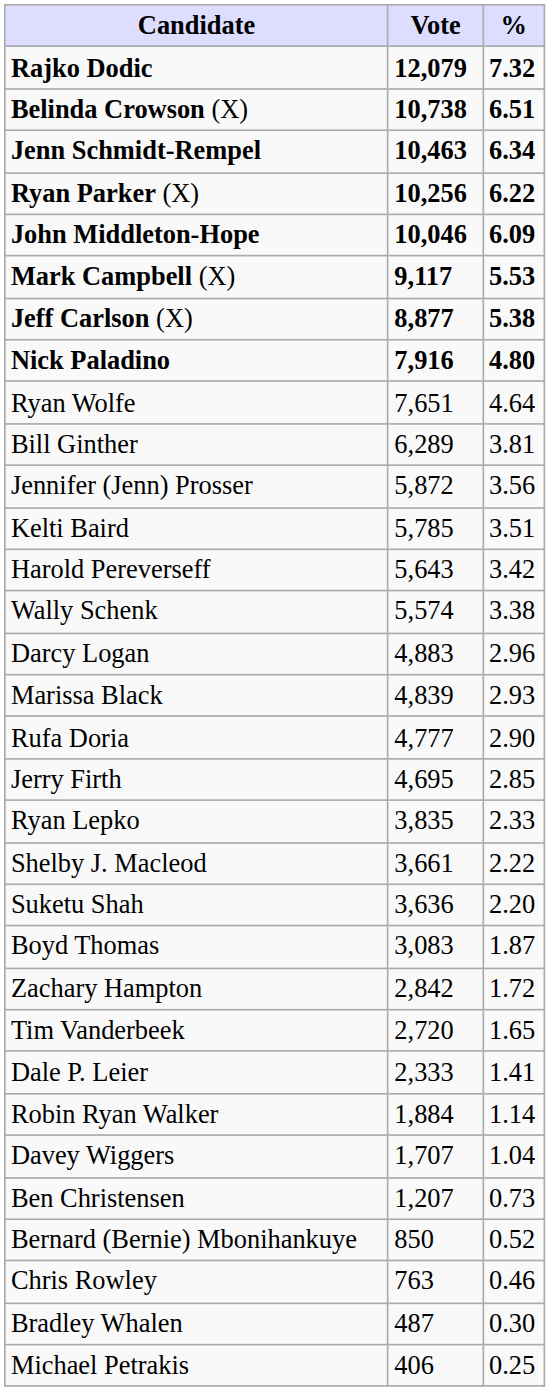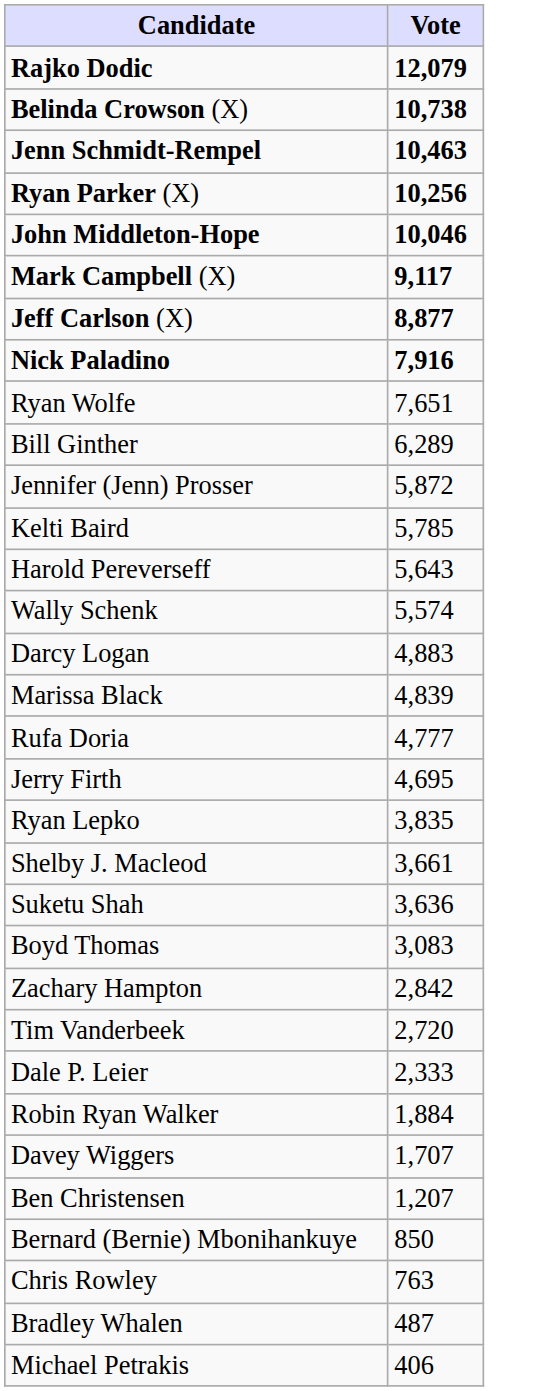 <table class="wikitable">
 <tr>
 <th style="background:#ddf; width:225px;">Candidate</th>
 <th style="background:#ddf; width:50px;">Vote</th>
-<th style="background:#ddf; width:30px;">%</th>
 </tr>
 <tr>
 <td><strong>Rajko Dodic</strong></td>
 <td><strong>12,079</strong></td>
-<td><strong>7.32</strong></td>
 </tr>
 <tr>
 <td><strong>Belinda Crowson</strong> (X)</td>
 <td><strong>10,738</strong></td>
-<td><strong>6.51</strong></td>
 </tr>
 <tr>
 <td><strong>Jenn Schmidt-Rempel</strong></td>
 <td><strong>10,463</strong></td>
-<td><strong>6.34</strong></td>
 </tr>
 <tr>
 <td><strong>Ryan Parker</strong> (X)</td>
 <td><strong>10,256</strong></td>
-<td><strong>6.22</strong></td>
 </tr>
 <tr>
 <td><strong>John Middleton-Hope</strong></td>
 <td><strong>10,046</strong></td>
-<td><strong>6.09</strong></td>
 </tr>
 <tr>
 <td><strong>Mark Campbell</strong> (X)</td>
 <td><strong>9,117</strong></td>
-<td><strong>5.53</strong></td>
 </tr>
 <tr>
 <td><strong>Jeff Carlson</strong> (X)</td>
 <td><strong>8,877</strong></td>
-<td><strong>5.38</strong></td>
 </tr>
 <tr>
 <td><strong>Nick Paladino</strong></td>
 <td><strong>7,916</strong></td>
-<td><strong>4.80</strong></td>
 </tr>
 <tr>
 <td>Ryan Wolfe</td>
 <td>7,651</td>
-<td>4.64</td>
 </tr>
 <tr>
 <td>Bill Ginther</td>
 <td>6,289</td>
-<td>3.81</td>
 </tr>
 <tr>
 <td>Jennifer (Jenn) Prosser</td>
 <td>5,872</td>
-<td>3.56</td>
 </tr>
 <tr>
 <td>Kelti Baird</td>
 <td>5,785</td>
-<td>3.51</td>
 </tr>
 <tr>
 <td>Harold Pereverseff</td>
 <td>5,643</td>
-<td>3.42</td>
 </tr>
 <tr>
 <td>Wally Schenk</td>
 <td>5,574</td>
-<td>3.38</td>
 </tr>
 <tr>
 <td>Darcy Logan</td>
 <td>4,883</td>
-<td>2.96</td>
 </tr>
 <tr>
 <td>Marissa Black</td>
 <td>4,839</td>
-<td>2.93</td>
 </tr>
 <tr>
 <td>Rufa Doria</td>
 <td>4,777</td>
-<td>2.90</td>
 </tr>
 <tr>
 <td>Jerry Firth</td>
 <td>4,695</td>
-<td>2.85</td>
 </tr>
 <tr>
 <td>Ryan Lepko</td>
 <td>3,835</td>
-<td>2.33</td>
 </tr>
 <tr>
 <td>Shelby J. Macleod</td>
 <td>3,661</td>
-<td>2.22</td>
 </tr>
 <tr>
 <td>Suketu Shah</td>
 <td>3,636</td>
-<td>2.20</td>
 </tr>
 <tr>
 <td>Boyd Thomas</td>
 <td>3,083</td>
-<td>1.87</td>
 </tr>
 <tr>
 <td>Zachary Hampton</td>
 <td>2,842</td>
-<td>1.72</td>
 </tr>
 <tr>
 <td>Tim Vanderbeek</td>
 <td>2,720</td>
-<td>1.65</td>
 </tr>
 <tr>
 <td>Dale P. Leier</td>
 <td>2,333</td>
-<td>1.41</td>
 </tr>
 <tr>
 <td>Robin Ryan Walker</td>
 <td>1,884</td>
-<td>1.14</td>
 </tr>
 <tr>
 <td>Davey Wiggers</td>
 <td>1,707</td>
-<td>1.04</td>
 </tr>
 <tr>
 <td>Ben Christensen</td>
 <td>1,207</td>
-<td>0.73</td>
 </tr>
 <tr>
 <td>Bernard (Bernie) Mbonihankuye</td>
 <td>850</td>
-<td>0.52</td>
 </tr>
 <tr>
 <td>Chris Rowley</td>
 <td>763</td>
-<td>0.46</td>
 </tr>
 <tr>
 <td>Bradley Whalen</td>
 <td>487</td>
-<td>0.30</td>
 </tr>
 <tr>
 <td>Michael Petrakis</td>
 <td>406</td>
-<td>0.25</td>
 </tr>
 </table>
